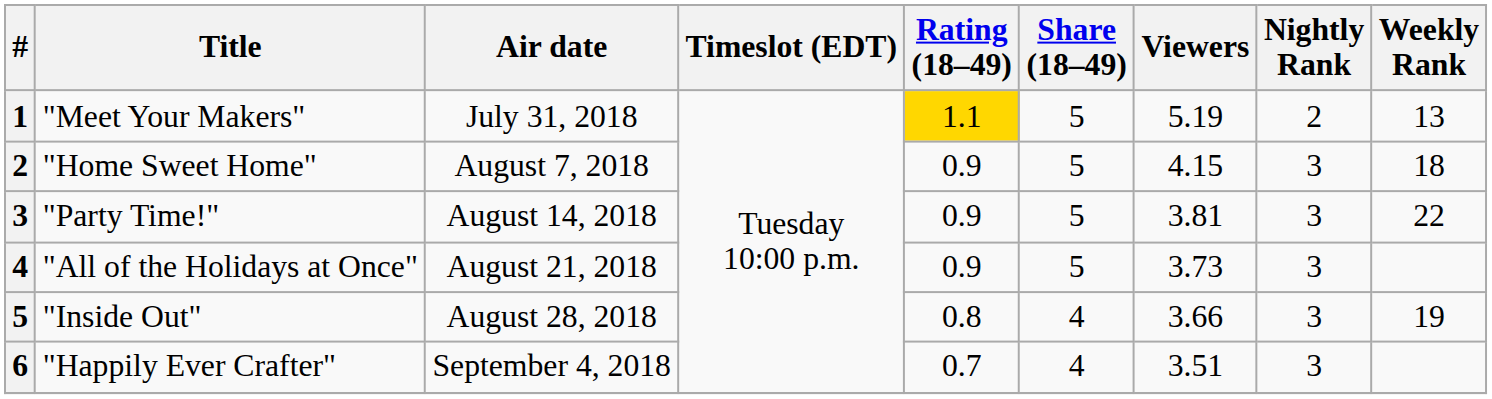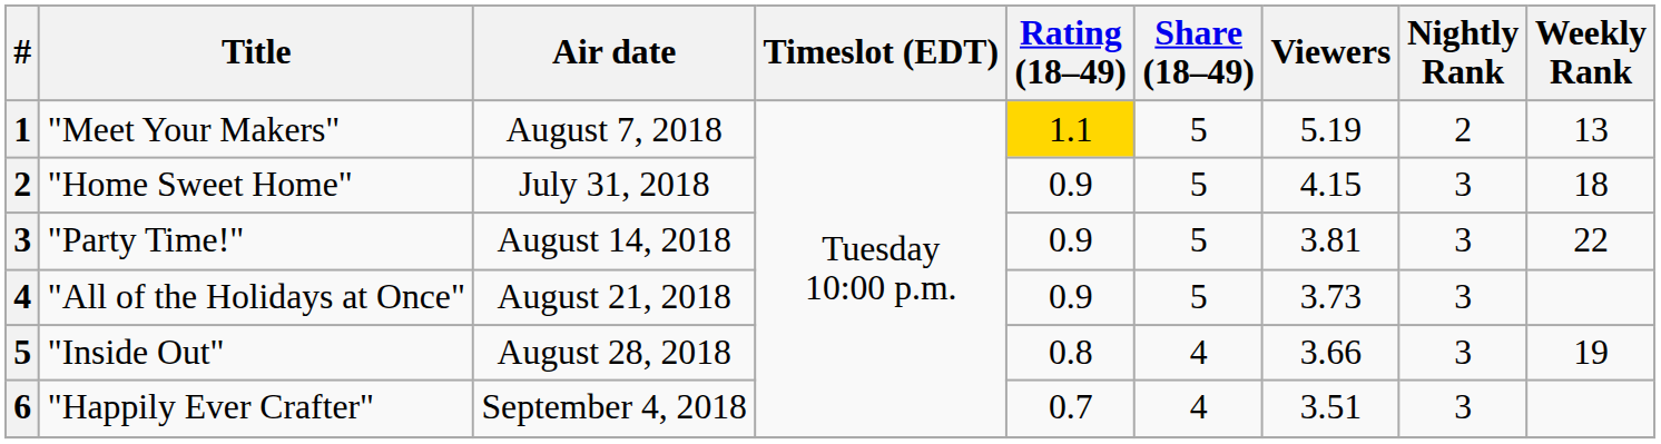 <table class="wikitable" style="text-align:center">
 <tr>
 <th>#</th>
 <th>Title</th>
 <th>Air date</th>
 <th>Timeslot (EDT)</th>
 <th><a href='#'>Rating</a><br>(18–49)</th>
 <th><a href='#'>Share</a><br>(18–49)</th>
 <th>Viewers<br></th>
 <th>Nightly<br>Rank</th>
 <th>Weekly<br>Rank</th>
 </tr>
 <tr>
 <th>1</th>
 <td style="text-align:left;">"Meet Your Makers"</td>
-<td>July 31, 2018</td>
+<td>August 7, 2018</td>
 <td rowspan="6">Tuesday <br> 10:00 p.m.</td>
 <td style="background: gold;">1.1</td>
 <td>5</td>
 <td>5.19</td>
 <td>2</td>
 <td>13</td>
 </tr>
 <tr>
 <th>2</th>
 <td style="text-align:left;">"Home Sweet Home"</td>
-<td>August 7, 2018</td>
+<td>July 31, 2018</td>
 <td>0.9</td>
 <td>5</td>
 <td>4.15</td>
 <td>3</td>
 <td>18</td>
 </tr>
 <tr>
 <th>3</th>
 <td style="text-align:left;">"Party Time!"</td>
 <td>August 14, 2018</td>
 <td>0.9</td>
 <td>5</td>
 <td>3.81</td>
 <td>3</td>
 <td>22</td>
 </tr>
 <tr>
 <th>4</th>
 <td style="text-align:left;">"All of the Holidays at Once"</td>
 <td>August 21, 2018</td>
 <td>0.9</td>
 <td>5</td>
 <td>3.73</td>
 <td>3</td>
 <td></td>
 </tr>
 <tr>
 <th>5</th>
 <td style="text-align:left;">"Inside Out"</td>
 <td>August 28, 2018</td>
 <td>0.8</td>
 <td>4</td>
 <td>3.66</td>
 <td>3</td>
 <td>19</td>
 </tr>
 <tr>
 <th>6</th>
 <td style="text-align:left;">"Happily Ever Crafter"</td>
 <td>September 4, 2018</td>
 <td>0.7</td>
 <td>4</td>
 <td>3.51</td>
 <td>3</td>
 <td></td>
 </tr>
 <tr>
 </tr>
 </table>
